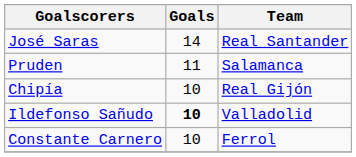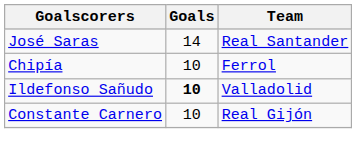 <table class="wikitable sortable" class="wikitable">
 <tr style="background:#ccc; text-align:center;">
 <th>Goalscorers</th>
 <th>Goals</th>
 <th>Team</th>
 </tr>
 <tr>
 <td> <a href='#'>José Saras</a></td>
 <td style="text-align:center;">14</td>
 <td><a href='#'>Real Santander</a></td>
 </tr>
 <tr>
-<td> <a href='#'>Pruden</a></td>
-<td style="text-align:center;">11</td>
-<td><a href='#'>Salamanca</a></td>
-</tr>
-<tr>
 <td> <a href='#'>Chipía</a></td>
 <td style="text-align:center;">10</td>
-<td><a href='#'>Real Gijón</a></td>
+<td><a href='#'>Ferrol</a></td>
 </tr>
 <tr>
 <td> <a href='#'>Ildefonso Sañudo</a></td>
 <td style="text-align:center;"><strong>10</strong></td>
 <td><a href='#'>Valladolid</a></td>
 </tr>
 <tr>
 <td> <a href='#'>Constante Carnero</a></td>
 <td style="text-align:center;">10</td>
-<td><a href='#'>Ferrol</a></td>
+<td><a href='#'>Real Gijón</a></td>
 </tr>
 <tr>
 </tr>
 </table>
